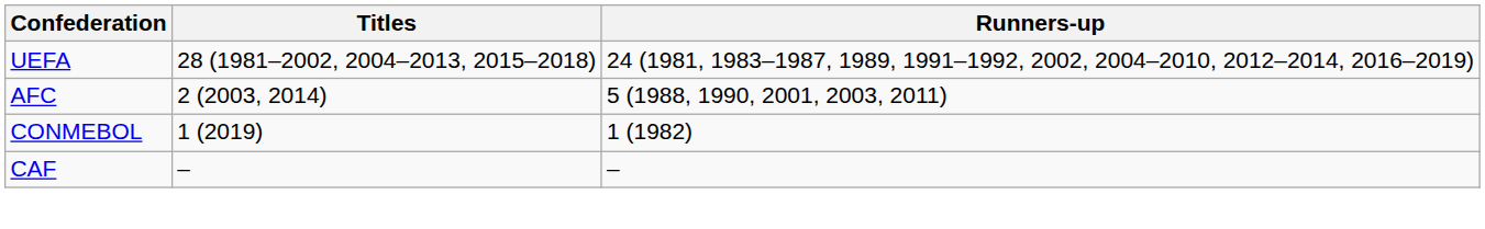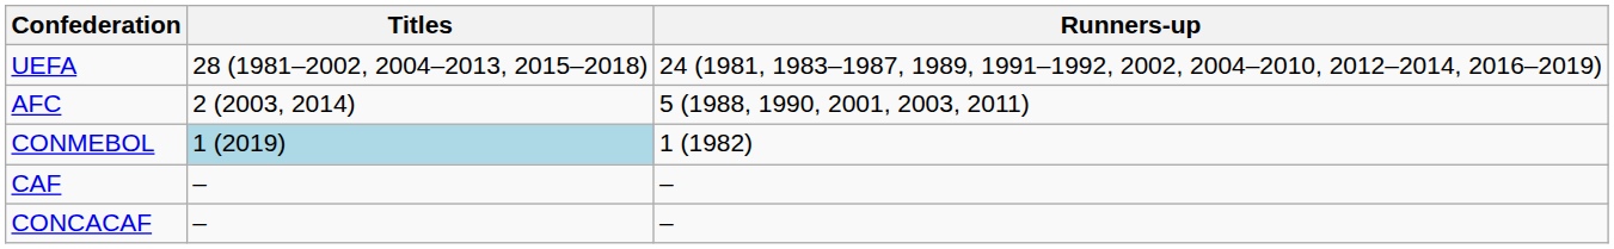 <table class="wikitable sortable">
 <tr>
 <th>Confederation</th>
 <th>Titles</th>
 <th>Runners-up</th>
 </tr>
 <tr>
 <td><a href='#'>UEFA</a></td>
 <td>28 (1981–2002, 2004–2013, 2015–2018)</td>
 <td>24 (1981, 1983–1987, 1989, 1991–1992, 2002, 2004–2010, 2012–2014, 2016–2019)</td>
 </tr>
 <tr>
 <td><a href='#'>AFC</a></td>
 <td>2 (2003, 2014)</td>
 <td>5 (1988, 1990, 2001, 2003, 2011)</td>
 </tr>
 <tr>
 <td><a href='#'>CONMEBOL</a></td>
-<td>1 (2019)</td>
+<td style="background: lightblue;">1 (2019)</td>
 <td>1 (1982)</td>
 </tr>
 <tr>
 <td><a href='#'>CAF</a></td>
 <td>–</td>
 <td>–</td>
 </tr>
+<tr>
+<td><a href='#'>CONCACAF</a></td>
+<td>–</td>
+<td>–</td>
+</tr>
 </table>
